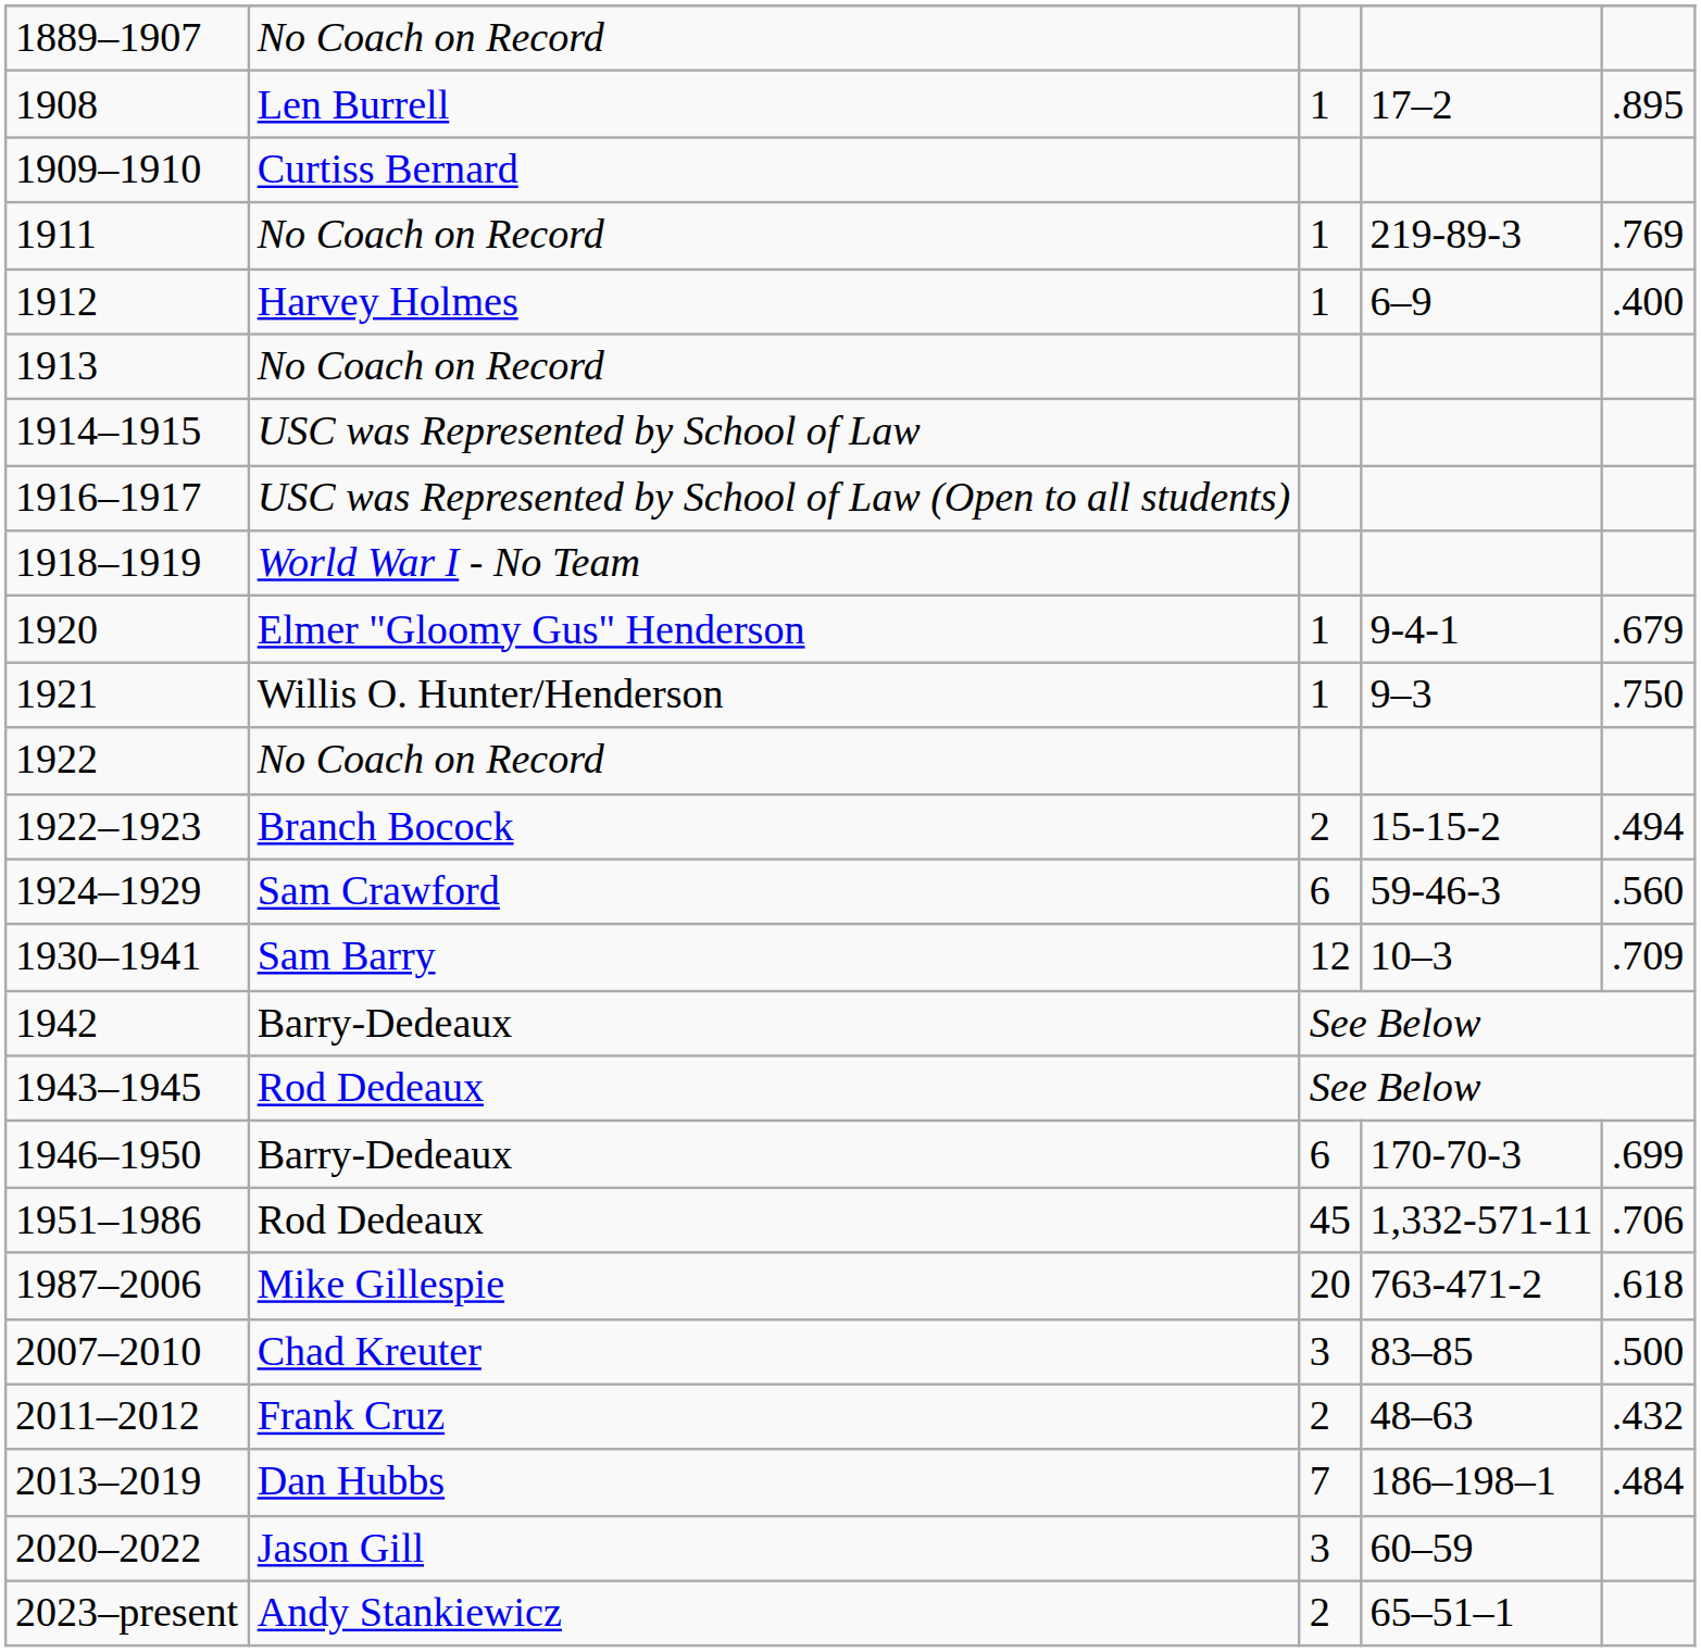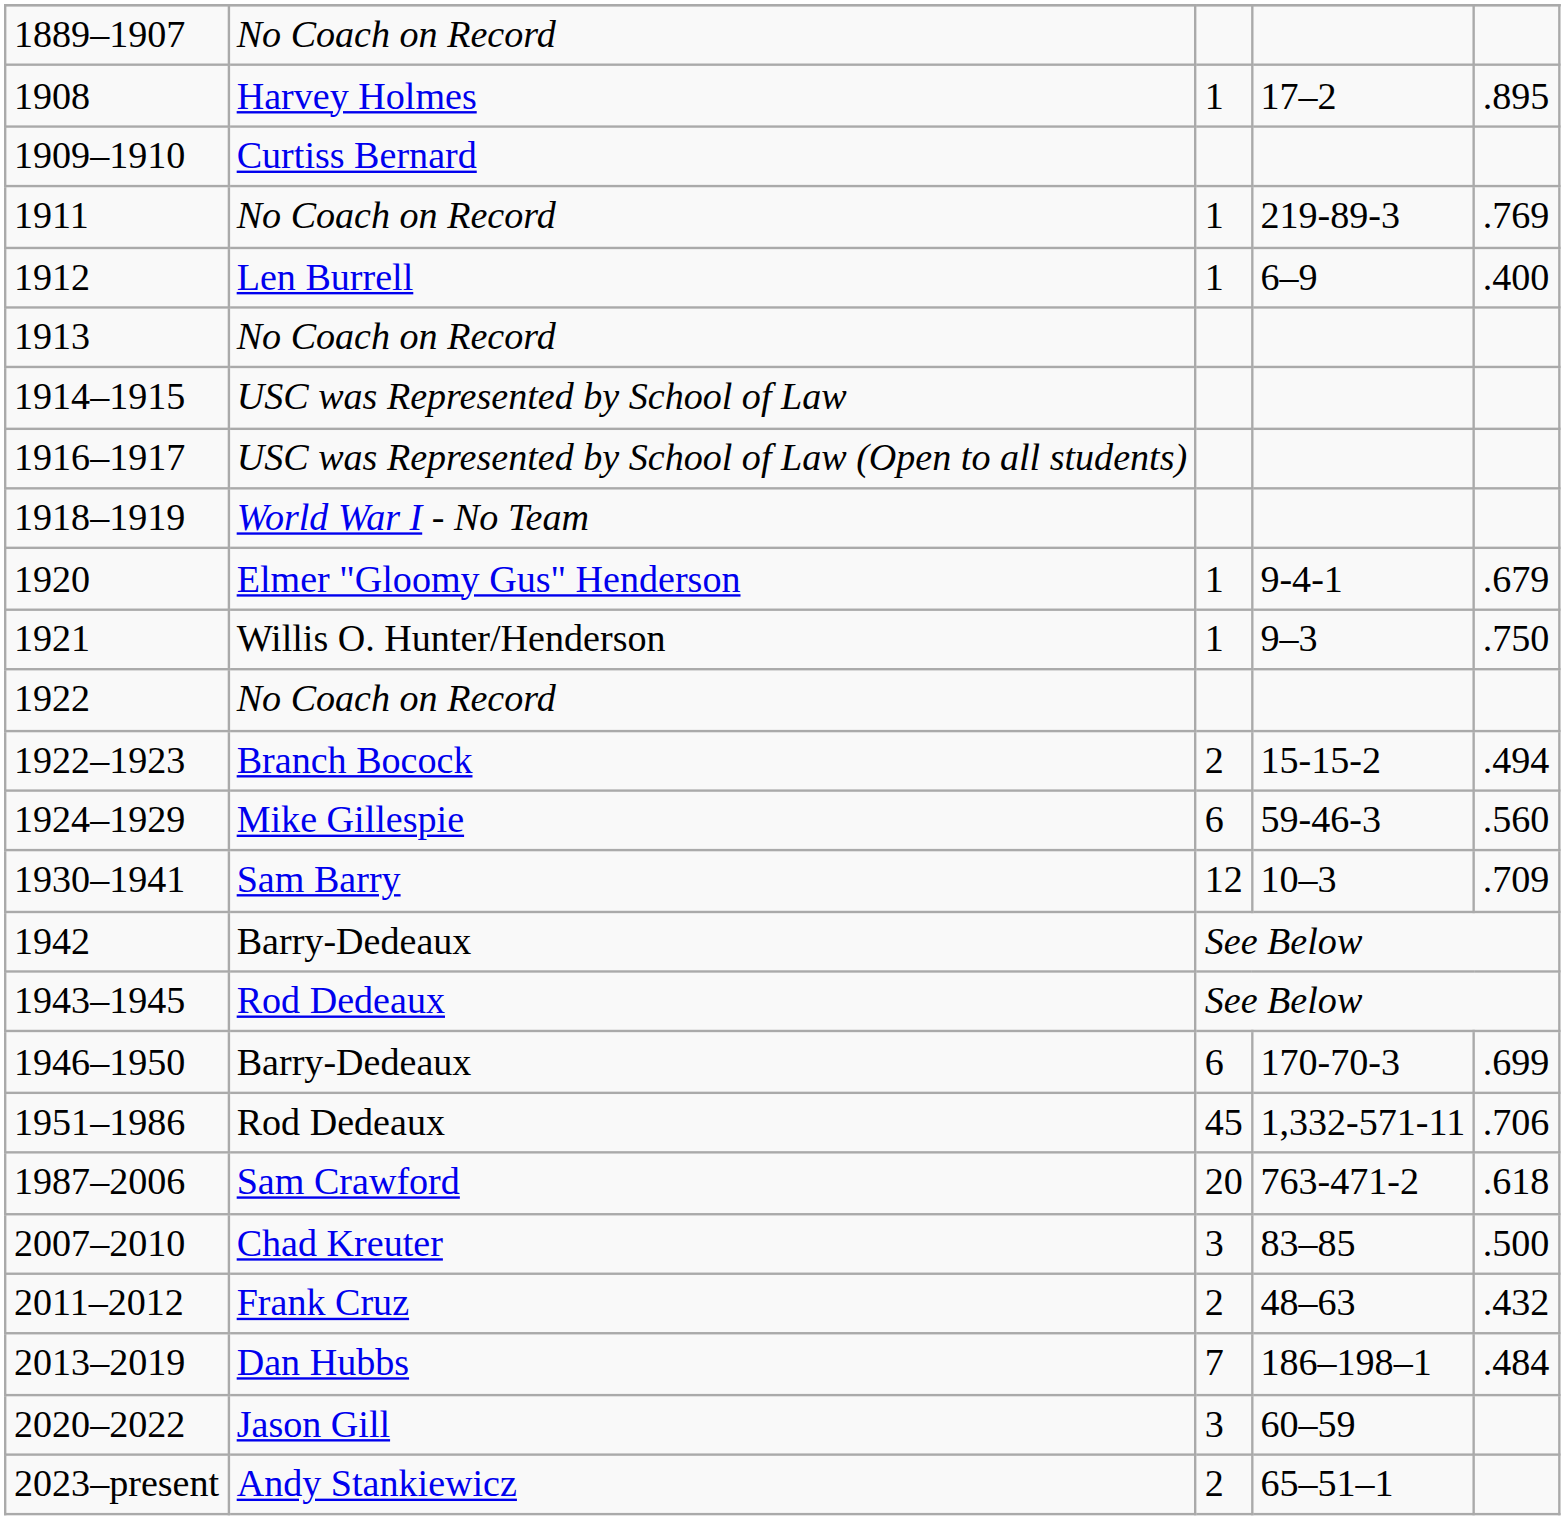 <table class="wikitable sortable">
 <tr>
 </tr>
 <tr>
 <td>1889–1907</td>
 <td><em>No Coach on Record</em></td>
 <td></td>
 <td></td>
 <td></td>
 </tr>
 <tr>
 <td>1908</td>
-<td><a href='#'>Len Burrell</a></td>
+<td><a href='#'>Harvey Holmes</a></td>
 <td>1</td>
 <td>17–2</td>
 <td>.895</td>
 </tr>
 <tr>
 <td>1909–1910</td>
 <td><a href='#'>Curtiss Bernard</a></td>
 <td></td>
 <td></td>
 <td></td>
 </tr>
 <tr>
 <td>1911</td>
 <td><em>No Coach on Record</em></td>
 <td>1</td>
 <td>219-89-3</td>
 <td>.769</td>
 </tr>
 <tr>
 <td>1912</td>
-<td><a href='#'>Harvey Holmes</a></td>
+<td><a href='#'>Len Burrell</a></td>
 <td>1</td>
 <td>6–9</td>
 <td>.400</td>
 </tr>
 <tr>
 <td>1913</td>
 <td><em>No Coach on Record</em></td>
 <td></td>
 <td></td>
 <td></td>
 </tr>
 <tr>
 <td>1914–1915</td>
 <td><em>USC was Represented by School of Law</em></td>
 <td></td>
 <td></td>
 <td></td>
 </tr>
 <tr>
 <td>1916–1917</td>
 <td><em>USC was Represented by School of Law (Open to all students)</em></td>
 <td></td>
 <td></td>
 <td></td>
 </tr>
 <tr>
 <td>1918–1919</td>
 <td><em><a href='#'>World War I</a> - No Team</em></td>
 <td></td>
 <td></td>
 <td></td>
 </tr>
 <tr>
 <td>1920</td>
 <td><a href='#'>Elmer "Gloomy Gus" Henderson</a></td>
 <td>1</td>
 <td>9-4-1</td>
 <td>.679</td>
 </tr>
 <tr>
 <td>1921</td>
 <td>Willis O. Hunter/Henderson</td>
 <td>1</td>
 <td>9–3</td>
 <td>.750</td>
 </tr>
 <tr>
 <td>1922</td>
 <td><em>No Coach on Record</em></td>
 <td></td>
 <td></td>
 <td></td>
 </tr>
 <tr>
 <td>1922–1923</td>
 <td><a href='#'>Branch Bocock</a></td>
 <td>2</td>
 <td>15-15-2</td>
 <td>.494</td>
 </tr>
 <tr>
 <td>1924–1929</td>
-<td><a href='#'>Sam Crawford</a></td>
+<td><a href='#'>Mike Gillespie</a></td>
 <td>6</td>
 <td>59-46-3</td>
 <td>.560</td>
 </tr>
 <tr>
 <td>1930–1941</td>
 <td><a href='#'>Sam Barry</a></td>
 <td>12</td>
 <td>10–3</td>
 <td>.709</td>
 </tr>
 <tr>
 <td>1942</td>
 <td>Barry-Dedeaux</td>
 <td colspan=3><em>See Below</em></td>
 </tr>
 <tr>
 <td>1943–1945</td>
 <td><a href='#'>Rod Dedeaux</a></td>
 <td colspan=3><em>See Below</em></td>
 </tr>
 <tr>
 <td>1946–1950</td>
 <td>Barry-Dedeaux</td>
 <td>6</td>
 <td>170-70-3</td>
 <td>.699</td>
 </tr>
 <tr>
 <td>1951–1986</td>
 <td>Rod Dedeaux</td>
 <td>45</td>
 <td>1,332-571-11</td>
 <td>.706</td>
 </tr>
 <tr>
 <td>1987–2006</td>
-<td><a href='#'>Mike Gillespie</a></td>
+<td><a href='#'>Sam Crawford</a></td>
 <td>20</td>
 <td>763-471-2</td>
 <td>.618</td>
 </tr>
 <tr>
 <td>2007–2010</td>
 <td><a href='#'>Chad Kreuter</a></td>
 <td>3</td>
 <td>83–85</td>
 <td>.500</td>
 </tr>
 <tr>
 <td>2011–2012</td>
 <td><a href='#'>Frank Cruz</a></td>
 <td>2</td>
 <td>48–63</td>
 <td>.432</td>
 </tr>
 <tr>
 <td>2013–2019</td>
 <td><a href='#'>Dan Hubbs</a></td>
 <td>7</td>
 <td>186–198–1</td>
 <td>.484</td>
 </tr>
 <tr>
 <td>2020–2022</td>
 <td><a href='#'>Jason Gill</a></td>
 <td>3</td>
 <td>60–59</td>
 <td></td>
 </tr>
 <tr>
 <td>2023–present</td>
 <td><a href='#'>Andy Stankiewicz</a></td>
 <td>2</td>
 <td>65–51–1</td>
 <td></td>
 </tr>
 </table>
